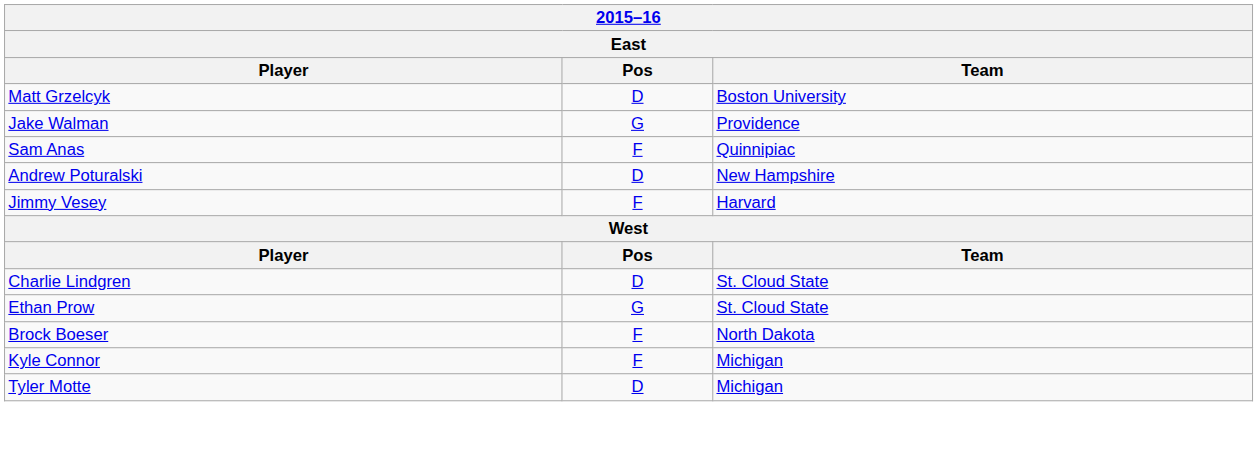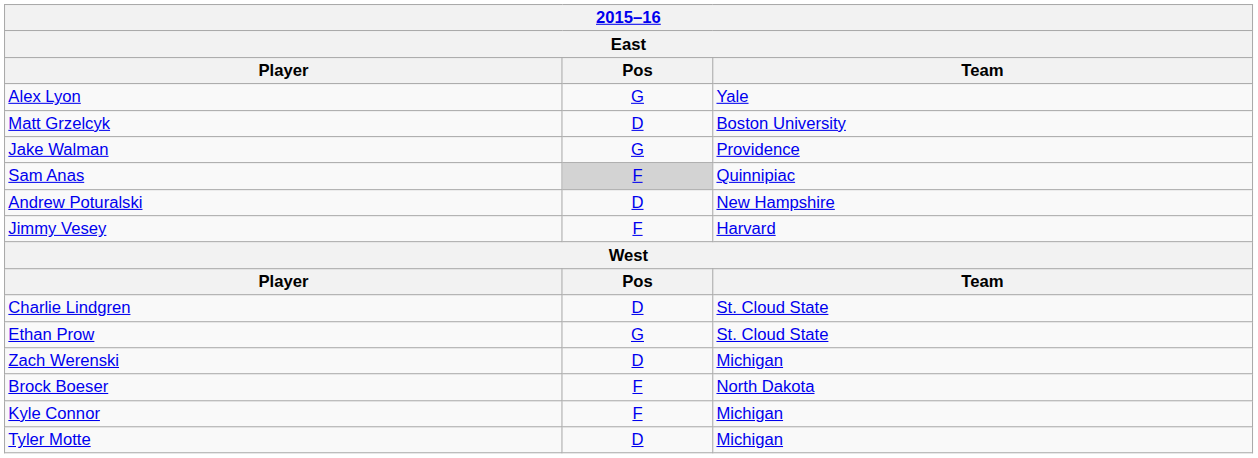 <table class="wikitable" width=95%>
 <tr>
 <th colspan=3><a href='#'>2015–16</a></th>
 </tr>
 <tr>
 <th colspan=3><strong>East</strong></th>
 </tr>
 <tr>
 <th>Player</th>
 <th>Pos</th>
 <th>Team</th>
 </tr>
 <tr>
+<td><a href='#'>Alex Lyon</a></td>
+<td style="text-align:center;"><a href='#'>G</a></td>
+<td><a href='#'>Yale</a></td>
+</tr>
+<tr>
 <td><a href='#'>Matt Grzelcyk</a></td>
 <td style="text-align:center;"><a href='#'>D</a></td>
 <td><a href='#'>Boston University</a></td>
 </tr>
 <tr>
 <td><a href='#'>Jake Walman</a></td>
 <td style="text-align:center;"><a href='#'>G</a></td>
 <td><a href='#'>Providence</a></td>
 </tr>
 <tr>
 <td><a href='#'>Sam Anas</a></td>
-<td style="text-align:center;"><a href='#'>F</a></td>
+<td style="background: lightgrey; text-align:center;"><a href='#'>F</a></td>
 <td><a href='#'>Quinnipiac</a></td>
 </tr>
 <tr>
 <td><a href='#'>Andrew Poturalski</a></td>
 <td style="text-align:center;"><a href='#'>D</a></td>
 <td><a href='#'>New Hampshire</a></td>
 </tr>
 <tr>
 <td><a href='#'>Jimmy Vesey</a></td>
 <td style="text-align:center;"><a href='#'>F</a></td>
 <td><a href='#'>Harvard</a></td>
 </tr>
 <tr>
 <th colspan=3><strong>West</strong></th>
 </tr>
 <tr>
 <th>Player</th>
 <th>Pos</th>
 <th>Team</th>
 </tr>
 <tr>
 <td><a href='#'>Charlie Lindgren</a></td>
 <td style="text-align:center;"><a href='#'>D</a></td>
 <td><a href='#'>St. Cloud State</a></td>
 </tr>
 <tr>
 <td><a href='#'>Ethan Prow</a></td>
 <td style="text-align:center;"><a href='#'>G</a></td>
 <td><a href='#'>St. Cloud State</a></td>
 </tr>
 <tr>
+<td><a href='#'>Zach Werenski</a></td>
+<td style="text-align:center;"><a href='#'>D</a></td>
+<td><a href='#'>Michigan</a></td>
+</tr>
+<tr>
 <td><a href='#'>Brock Boeser</a></td>
 <td style="text-align:center;"><a href='#'>F</a></td>
 <td><a href='#'>North Dakota</a></td>
 </tr>
 <tr>
 <td><a href='#'>Kyle Connor</a></td>
 <td style="text-align:center;"><a href='#'>F</a></td>
 <td><a href='#'>Michigan</a></td>
 </tr>
 <tr>
 <td><a href='#'>Tyler Motte</a></td>
 <td style="text-align:center;"><a href='#'>D</a></td>
 <td><a href='#'>Michigan</a></td>
 </tr>
 </table>
